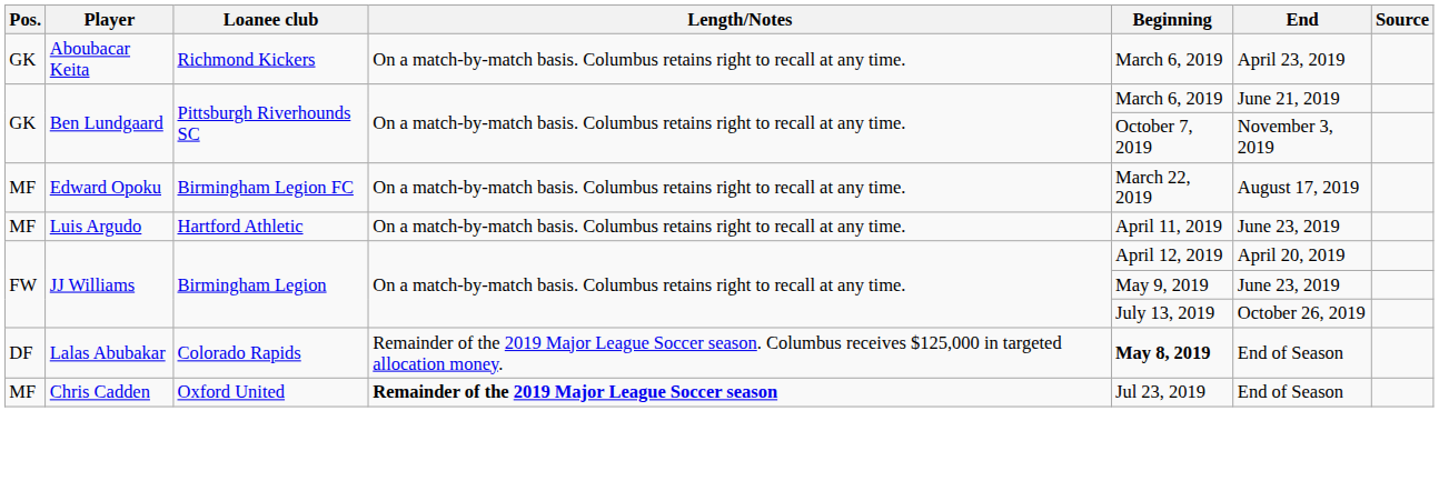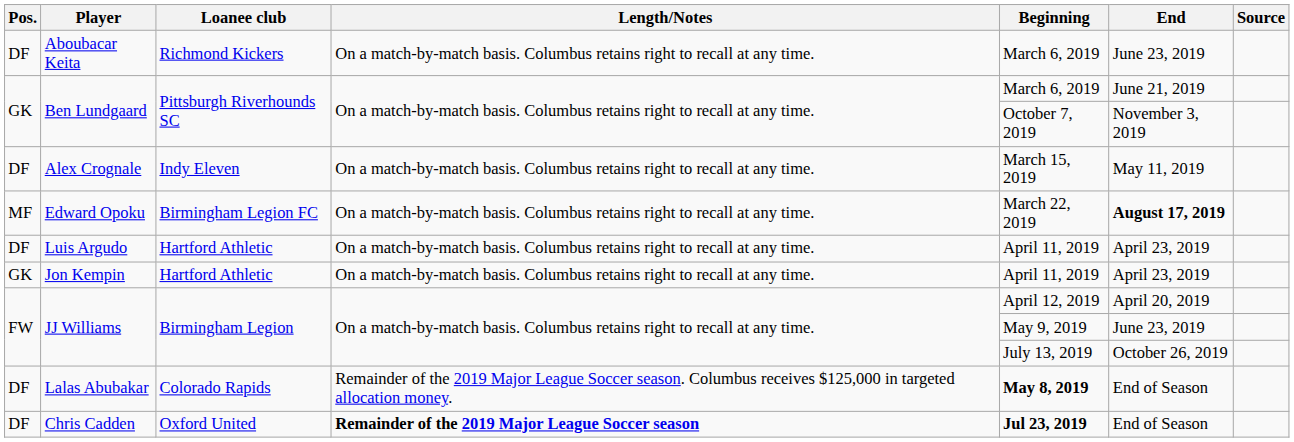 <table class="wikitable sortable" style="text-align: left">
 <tr>
 <th><strong>Pos.</strong></th>
 <th><strong>Player</strong></th>
 <th><strong>Loanee club</strong></th>
 <th><strong>Length/Notes</strong></th>
 <th><strong>Beginning</strong></th>
 <th><strong>End</strong></th>
 <th><strong>Source</strong></th>
 </tr>
 <tr>
-<td>GK</td>
+<td>DF</td>
 <td> <a href='#'>Aboubacar Keita</a></td>
 <td> <a href='#'>Richmond Kickers</a></td>
 <td>On a match-by-match basis. Columbus retains right to recall at any time.</td>
 <td>March 6, 2019</td>
-<td>April 23, 2019</td>
+<td>June 23, 2019</td>
 <td align=center></td>
 </tr>
 <tr>
 <td rowspan=2>GK</td>
 <td rowspan=2> <a href='#'>Ben Lundgaard</a></td>
 <td rowspan=2> <a href='#'>Pittsburgh Riverhounds SC</a></td>
 <td rowspan=2>On a match-by-match basis. Columbus retains right to recall at any time.</td>
 <td>March 6, 2019</td>
 <td>June 21, 2019</td>
 <td align=center></td>
 </tr>
 <tr>
 <td>October 7, 2019</td>
 <td>November 3, 2019</td>
 <td align=center></td>
 </tr>
 <tr>
+<td>DF</td>
+<td> <a href='#'>Alex Crognale</a></td>
+<td> <a href='#'>Indy Eleven</a></td>
+<td>On a match-by-match basis. Columbus retains right to recall at any time.</td>
+<td>March 15, 2019</td>
+<td>May 11, 2019</td>
+<td align=center></td>
+</tr>
+<tr>
 <td>MF</td>
 <td> <a href='#'>Edward Opoku</a></td>
 <td> <a href='#'>Birmingham Legion FC</a></td>
 <td>On a match-by-match basis. Columbus retains right to recall at any time.</td>
 <td>March 22, 2019</td>
-<td>August 17, 2019</td>
+<td><strong>August 17, 2019</strong></td>
 <td align=center></td>
 </tr>
 <tr>
-<td>MF</td>
+<td>DF</td>
 <td> <a href='#'>Luis Argudo</a></td>
 <td> <a href='#'>Hartford Athletic</a></td>
 <td>On a match-by-match basis. Columbus retains right to recall at any time.</td>
 <td>April 11, 2019</td>
-<td>June 23, 2019</td>
+<td>April 23, 2019</td>
+<td align=center></td>
+</tr>
+<tr>
+<td>GK</td>
+<td> <a href='#'>Jon Kempin</a></td>
+<td> <a href='#'>Hartford Athletic</a></td>
+<td>On a match-by-match basis. Columbus retains right to recall at any time.</td>
+<td>April 11, 2019</td>
+<td>April 23, 2019</td>
 <td align=center></td>
 </tr>
 <tr>
 <td rowspan=3>FW</td>
 <td rowspan=3> <a href='#'>JJ Williams</a></td>
 <td rowspan=3> <a href='#'>Birmingham Legion</a></td>
 <td rowspan=3>On a match-by-match basis. Columbus retains right to recall at any time.</td>
 <td>April 12, 2019</td>
 <td>April 20, 2019</td>
 <td align=center></td>
 </tr>
 <tr>
 <td>May 9, 2019</td>
 <td>June 23, 2019</td>
 <td align=center></td>
 </tr>
 <tr>
 <td>July 13, 2019</td>
 <td>October 26, 2019</td>
 <td align=center></td>
 </tr>
 <tr>
 <td>DF</td>
 <td> <a href='#'>Lalas Abubakar</a></td>
 <td> <a href='#'>Colorado Rapids</a></td>
 <td>Remainder of the <a href='#'>2019 Major League Soccer season</a>. Columbus receives $125,000 in targeted <a href='#'>allocation money</a>.</td>
 <td><strong>May 8, 2019</strong></td>
 <td>End of Season</td>
 <td align=center></td>
 </tr>
 <tr>
-<td>MF</td>
+<td>DF</td>
 <td> <a href='#'>Chris Cadden</a></td>
 <td> <a href='#'>Oxford United</a></td>
 <td><strong>Remainder of the <a href='#'>2019 Major League Soccer season</a></strong></td>
-<td>Jul 23, 2019</td>
+<td><strong>Jul 23, 2019</strong></td>
 <td>End of Season</td>
 <td align=center></td>
 </tr>
 </table>
